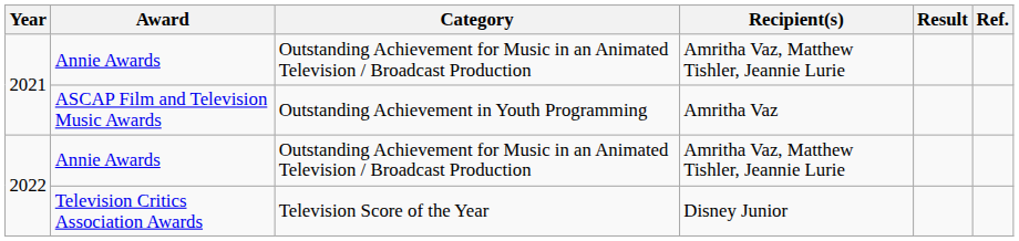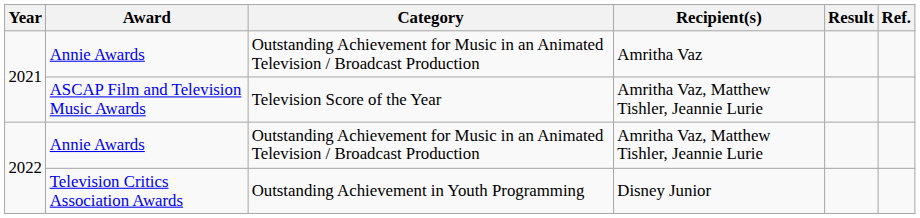 <table class="wikitable">
 <tr>
 <th>Year</th>
 <th>Award</th>
 <th>Category</th>
 <th>Recipient(s)</th>
 <th>Result</th>
 <th>Ref.</th>
 </tr>
 <tr>
 <td rowspan="2">2021</td>
 <td><a href='#'>Annie Awards</a></td>
 <td>Outstanding Achievement for Music in an Animated Television / Broadcast Production</td>
-<td>Amritha Vaz, Matthew Tishler, Jeannie Lurie</td>
+<td>Amritha Vaz</td>
 <td></td>
 <td style="text-align:center;"></td>
 </tr>
 <tr>
 <td><a href='#'>ASCAP Film and Television Music Awards</a></td>
-<td>Outstanding Achievement in Youth Programming</td>
-<td>Amritha Vaz</td>
+<td>Television Score of the Year</td>
+<td>Amritha Vaz, Matthew Tishler, Jeannie Lurie</td>
 <td></td>
 <td style="text-align:center;"></td>
 </tr>
 <tr>
 <td rowspan="2">2022</td>
 <td><a href='#'>Annie Awards</a></td>
 <td>Outstanding Achievement for Music in an Animated Television / Broadcast Production</td>
 <td>Amritha Vaz, Matthew Tishler, Jeannie Lurie</td>
 <td></td>
 <td style="text-align:center;"></td>
 </tr>
 <tr>
 <td><a href='#'>Television Critics Association Awards</a></td>
-<td>Television Score of the Year</td>
+<td>Outstanding Achievement in Youth Programming</td>
 <td>Disney Junior</td>
 <td></td>
 <td style="text-align:center;"></td>
 </tr>
 </table>
